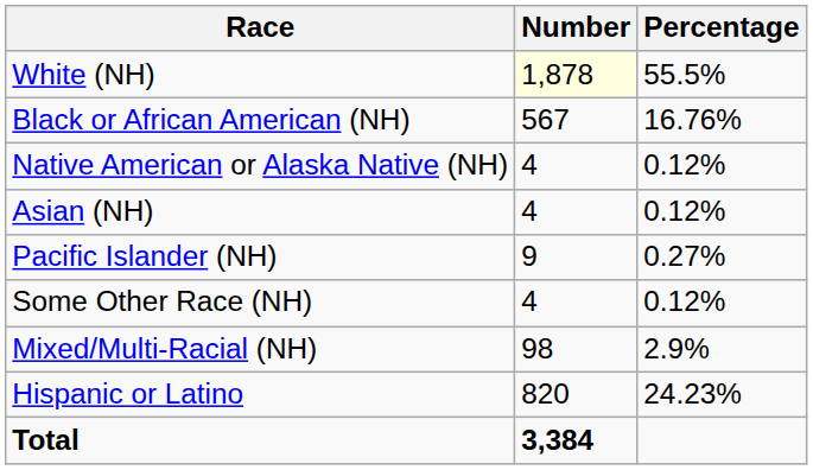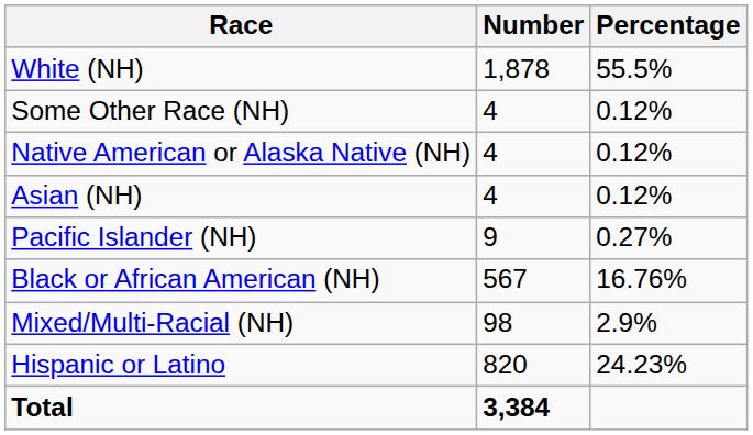 <table class="wikitable">
 <tr>
 <th>Race</th>
 <th>Number</th>
 <th>Percentage</th>
 </tr>
 <tr>
 <td><a href='#'>White</a> (NH)</td>
-<td style="background: lightyellow;">1,878</td>
+<td>1,878</td>
 <td>55.5%</td>
 </tr>
 <tr>
-<td><a href='#'>Black or African American</a> (NH)</td>
-<td>567</td>
-<td>16.76%</td>
+<td>Some Other Race (NH)</td>
+<td>4</td>
+<td>0.12%</td>
 </tr>
 <tr>
 <td><a href='#'>Native American</a> or <a href='#'>Alaska Native</a> (NH)</td>
 <td>4</td>
 <td>0.12%</td>
 </tr>
 <tr>
 <td><a href='#'>Asian</a> (NH)</td>
 <td>4</td>
 <td>0.12%</td>
 </tr>
 <tr>
 <td><a href='#'>Pacific Islander</a> (NH)</td>
 <td>9</td>
 <td>0.27%</td>
 </tr>
 <tr>
-<td>Some Other Race (NH)</td>
-<td>4</td>
-<td>0.12%</td>
+<td><a href='#'>Black or African American</a> (NH)</td>
+<td>567</td>
+<td>16.76%</td>
 </tr>
 <tr>
 <td><a href='#'>Mixed/Multi-Racial</a> (NH)</td>
 <td>98</td>
 <td>2.9%</td>
 </tr>
 <tr>
 <td><a href='#'>Hispanic or Latino</a></td>
 <td>820</td>
 <td>24.23%</td>
 </tr>
 <tr>
 <td><strong>Total</strong></td>
 <td><strong>3,384</strong></td>
 <td></td>
 </tr>
 </table>
